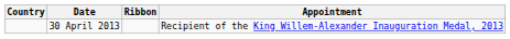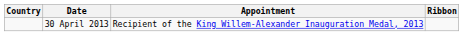 <table class="wikitable sortable" style="margin:0.5em 1em 0.5em 0; border:1px solid #005566; border-collapse:collapse;">
 <tr>
 <th>Country</th>
 <th>Date</th>
+<th>Appointment</th>
 <th>Ribbon</th>
-<th>Appointment</th>
 </tr>
 <tr>
 <td></td>
 <td>30 April 2013</td>
+<td>Recipient of the <a href='#'>King Willem-Alexander Inauguration Medal, 2013</a></td>
 <td></td>
-<td>Recipient of the <a href='#'>King Willem-Alexander Inauguration Medal, 2013</a></td>
 </tr>
 </table>
